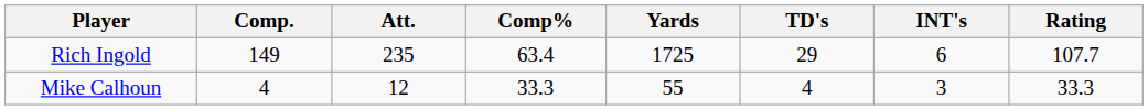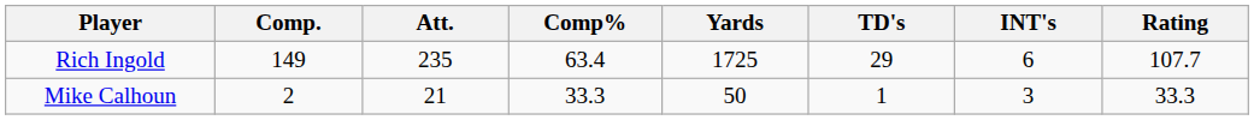 <table class="wikitable sortable">
 <tr>
 <th bgcolor="#DDDDFF" width="10%">Player</th>
 <th bgcolor="#DDDDFF" width="7%">Comp.</th>
 <th bgcolor="#DDDDFF" width="7%">Att.</th>
 <th bgcolor="#DDDDFF" width="7%">Comp%</th>
 <th bgcolor="#DDDDFF" width="7%">Yards</th>
 <th bgcolor="#DDDDFF" width="7%">TD's</th>
 <th bgcolor="#DDDDFF" width="7%">INT's</th>
 <th bgcolor="#DDDDFF" width="7%">Rating</th>
 </tr>
 <tr align="center">
 <td><a href='#'>Rich Ingold</a></td>
 <td>149</td>
 <td>235</td>
 <td>63.4</td>
 <td>1725</td>
 <td>29</td>
 <td>6</td>
 <td>107.7</td>
 </tr>
 <tr align="center">
 <td><a href='#'>Mike Calhoun</a></td>
-<td>4</td>
-<td>12</td>
+<td>2</td>
+<td>21</td>
 <td>33.3</td>
-<td>55</td>
-<td>4</td>
+<td>50</td>
+<td>1</td>
 <td>3</td>
 <td>33.3</td>
 </tr>
 </table>
